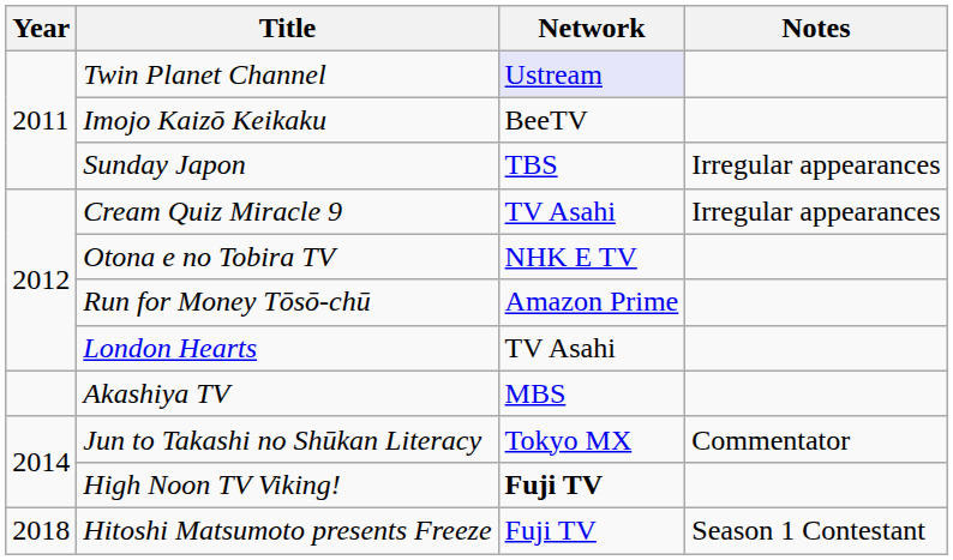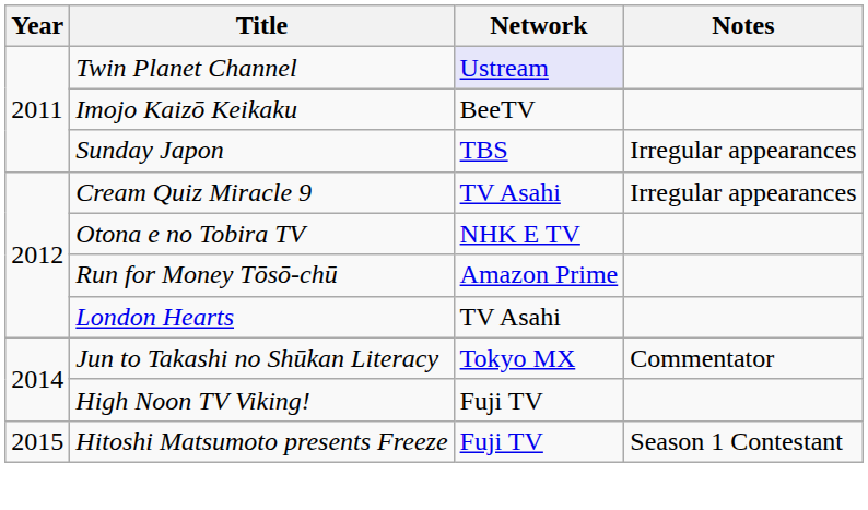 <table class="wikitable">
 <tr>
 <th>Year</th>
 <th>Title</th>
 <th>Network</th>
 <th>Notes</th>
 </tr>
 <tr>
 <td rowspan="3">2011</td>
 <td><em>Twin Planet Channel</em></td>
 <td style="background: lavender;"><a href='#'>Ustream</a></td>
 <td></td>
 </tr>
 <tr>
 <td><em>Imojo Kaizō Keikaku</em></td>
 <td>BeeTV</td>
 <td></td>
 </tr>
 <tr>
 <td><em>Sunday Japon</em></td>
 <td><a href='#'>TBS</a></td>
 <td>Irregular appearances</td>
 </tr>
 <tr>
 <td rowspan="4">2012</td>
 <td><em>Cream Quiz Miracle 9</em></td>
 <td><a href='#'>TV Asahi</a></td>
 <td>Irregular appearances</td>
 </tr>
 <tr>
 <td><em>Otona e no Tobira TV</em></td>
 <td><a href='#'>NHK E TV</a></td>
 <td></td>
 </tr>
 <tr>
 <td><em>Run for Money Tōsō-chū</em></td>
 <td><a href='#'>Amazon Prime</a></td>
 <td></td>
 </tr>
 <tr>
 <td><em><a href='#'>London Hearts</a></em></td>
 <td>TV Asahi</td>
 <td></td>
 </tr>
 <tr>
-<td></td>
-<td><em>Akashiya TV</em></td>
-<td><a href='#'>MBS</a></td>
-<td></td>
-</tr>
-<tr>
 <td rowspan="2">2014</td>
 <td><em>Jun to Takashi no Shūkan Literacy</em></td>
 <td><a href='#'>Tokyo MX</a></td>
 <td>Commentator</td>
 </tr>
 <tr>
 <td><em>High Noon TV Viking!</em></td>
-<td><strong>Fuji TV</strong></td>
+<td>Fuji TV</td>
 <td></td>
 </tr>
 <tr>
-<td>2018</td>
+<td>2015</td>
 <td><em>Hitoshi Matsumoto presents Freeze</em></td>
 <td><a href='#'>Fuji TV</a></td>
 <td>Season 1 Contestant</td>
 </tr>
 </table>
